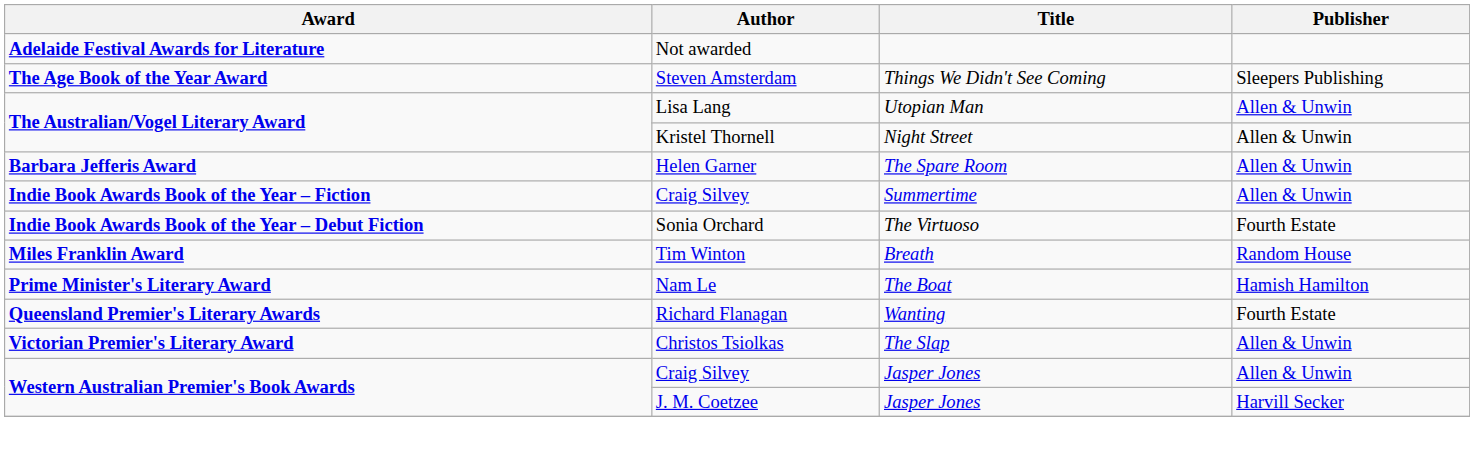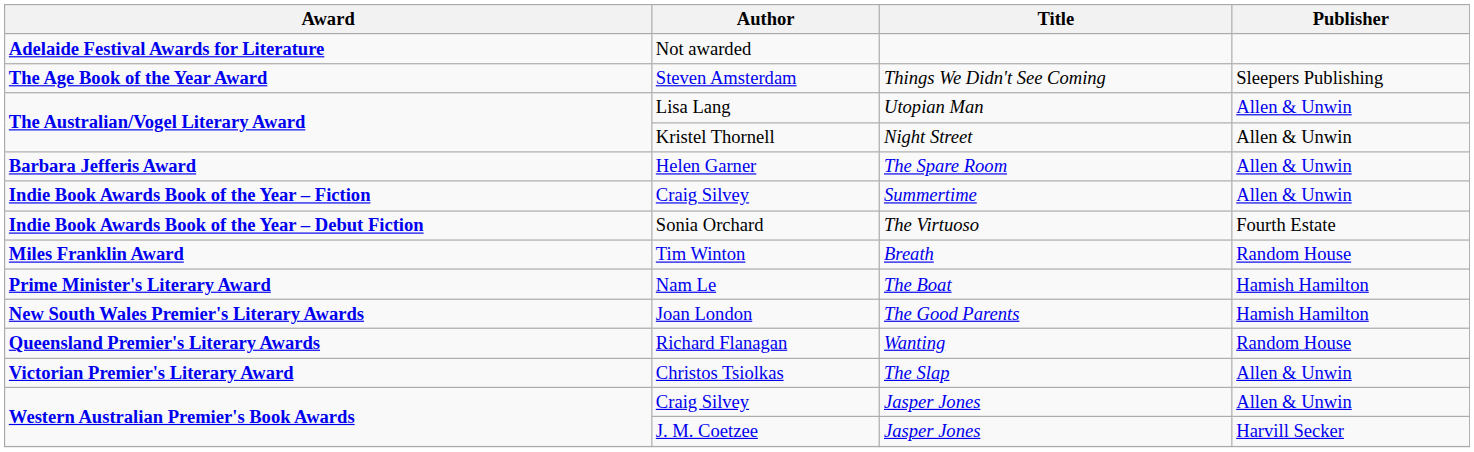 <table class="wikitable" width=100%>
 <tr>
 <th>Award</th>
 <th>Author</th>
 <th>Title</th>
 <th>Publisher</th>
 </tr>
 <tr>
 <td><strong><a href='#'>Adelaide Festival Awards for Literature</a></strong></td>
 <td>Not awarded</td>
 <td></td>
 <td></td>
 </tr>
 <tr>
 <td><strong><a href='#'>The Age Book of the Year Award</a></strong></td>
 <td><a href='#'>Steven Amsterdam</a></td>
 <td><em>Things We Didn't See Coming</em></td>
 <td>Sleepers Publishing</td>
 </tr>
 <tr>
 <td rowspan=2><strong><a href='#'>The Australian/Vogel Literary Award</a></strong></td>
 <td>Lisa Lang</td>
 <td><em>Utopian Man</em></td>
 <td><a href='#'>Allen & Unwin</a></td>
 </tr>
 <tr>
 <td>Kristel Thornell</td>
 <td><em>Night Street</em></td>
 <td>Allen & Unwin</td>
 </tr>
 <tr>
 <td><strong><a href='#'>Barbara Jefferis Award</a></strong></td>
 <td><a href='#'>Helen Garner</a></td>
 <td><em><a href='#'>The Spare Room</a></em></td>
 <td><a href='#'>Allen & Unwin</a></td>
 </tr>
 <tr>
 <td><strong><a href='#'>Indie Book Awards Book of the Year – Fiction</a></strong></td>
 <td><a href='#'>Craig Silvey</a></td>
 <td><em><a href='#'>Summertime</a></em></td>
 <td><a href='#'>Allen & Unwin</a></td>
 </tr>
 <tr>
 <td><strong><a href='#'>Indie Book Awards Book of the Year – Debut Fiction</a></strong></td>
 <td>Sonia Orchard</td>
 <td><em>The Virtuoso</em></td>
 <td>Fourth Estate</td>
 </tr>
 <tr>
 <td><strong><a href='#'>Miles Franklin Award</a></strong></td>
 <td><a href='#'>Tim Winton</a></td>
 <td><em><a href='#'>Breath</a></em></td>
 <td><a href='#'>Random House</a></td>
 </tr>
 <tr>
 <td><strong><a href='#'>Prime Minister's Literary Award</a></strong></td>
 <td><a href='#'>Nam Le</a></td>
 <td><em><a href='#'>The Boat</a></em></td>
 <td><a href='#'>Hamish Hamilton</a></td>
 </tr>
 <tr>
+<td><strong><a href='#'>New South Wales Premier's Literary Awards</a></strong></td>
+<td><a href='#'>Joan London</a></td>
+<td><em><a href='#'>The Good Parents</a></em></td>
+<td><a href='#'>Hamish Hamilton</a></td>
+</tr>
+<tr>
 <td><strong><a href='#'>Queensland Premier's Literary Awards</a></strong></td>
 <td><a href='#'>Richard Flanagan</a></td>
 <td><em><a href='#'>Wanting</a></em></td>
-<td>Fourth Estate</td>
+<td><a href='#'>Random House</a></td>
 </tr>
 <tr>
 <td><strong><a href='#'>Victorian Premier's Literary Award</a></strong></td>
 <td><a href='#'>Christos Tsiolkas</a></td>
 <td><em><a href='#'>The Slap</a></em></td>
 <td><a href='#'>Allen & Unwin</a></td>
 </tr>
 <tr>
 <td rowspan=2><strong><a href='#'>Western Australian Premier's Book Awards</a></strong></td>
 <td><a href='#'>Craig Silvey</a></td>
 <td><em><a href='#'>Jasper Jones</a></em></td>
 <td><a href='#'>Allen & Unwin</a></td>
 </tr>
 <tr>
 <td><a href='#'>J. M. Coetzee</a></td>
 <td><em><a href='#'>Jasper Jones</a></em></td>
 <td><a href='#'>Harvill Secker</a></td>
 </tr>
 <tr>
 </tr>
 </table>
